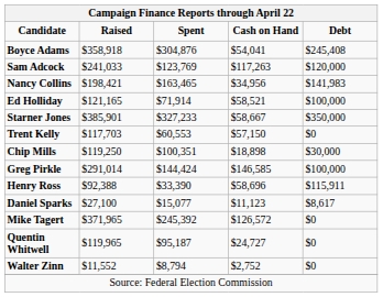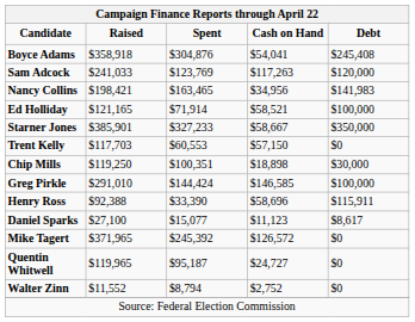 <table class="wikitable sortable">
 <tr>
 <th colspan="5"><strong>Campaign Finance Reports through April 22</strong></th>
 </tr>
 <tr style="text-align:center;">
 <td style="padding:5px; width:100px;"><strong>Candidate</strong></td>
 <td style="padding:5px; width:100px;"><strong>Raised</strong></td>
 <td style="padding:5px; width:100px;"><strong>Spent</strong></td>
 <td style="padding:5px; width:100px;"><strong>Cash on Hand</strong></td>
 <td style="padding:5px; width:100px;"><strong>Debt</strong></td>
 </tr>
 <tr>
 <td><strong>Boyce Adams</strong></td>
 <td>$358,918</td>
 <td>$304,876</td>
 <td>$54,041</td>
 <td>$245,408</td>
 </tr>
 <tr>
 <td><strong>Sam Adcock</strong></td>
 <td>$241,033</td>
 <td>$123,769</td>
 <td>$117,263</td>
 <td>$120,000</td>
 </tr>
 <tr>
 <td><strong>Nancy Collins</strong></td>
 <td>$198,421</td>
 <td>$163,465</td>
 <td>$34,956</td>
 <td>$141,983</td>
 </tr>
 <tr>
 <td><strong>Ed Holliday</strong></td>
 <td>$121,165</td>
 <td>$71,914</td>
 <td>$58,521</td>
 <td>$100,000</td>
 </tr>
 <tr>
 <td><strong>Starner Jones</strong></td>
 <td>$385,901</td>
 <td>$327,233</td>
 <td>$58,667</td>
 <td>$350,000</td>
 </tr>
 <tr>
 <td><strong>Trent Kelly</strong></td>
 <td>$117,703</td>
 <td>$60,553</td>
 <td>$57,150</td>
 <td>$0</td>
 </tr>
 <tr>
 <td><strong>Chip Mills</strong></td>
 <td>$119,250</td>
 <td>$100,351</td>
 <td>$18,898</td>
 <td>$30,000</td>
 </tr>
 <tr>
 <td><strong>Greg Pirkle</strong></td>
-<td>$291,014</td>
+<td>$291,010</td>
 <td>$144,424</td>
 <td>$146,585</td>
 <td>$100,000</td>
 </tr>
 <tr>
 <td><strong>Henry Ross</strong></td>
 <td>$92,388</td>
 <td>$33,390</td>
 <td>$58,696</td>
 <td>$115,911</td>
 </tr>
 <tr>
 <td><strong>Daniel Sparks</strong></td>
 <td>$27,100</td>
 <td>$15,077</td>
 <td>$11,123</td>
 <td>$8,617</td>
 </tr>
 <tr>
 <td><strong>Mike Tagert</strong></td>
 <td>$371,965</td>
 <td>$245,392</td>
 <td>$126,572</td>
 <td>$0</td>
 </tr>
 <tr>
 <td><strong>Quentin Whitwell</strong></td>
 <td>$119,965</td>
 <td>$95,187</td>
 <td>$24,727</td>
 <td>$0</td>
 </tr>
 <tr>
 <td><strong>Walter Zinn</strong></td>
 <td>$11,552</td>
 <td>$8,794</td>
 <td>$2,752</td>
 <td>$0</td>
 </tr>
 <tr>
 </tr>
 <tr style="text-align:center;" class="sortbottom">
 <td colspan="14">Source: Federal Election Commission</td>
 </tr>
 </table>
